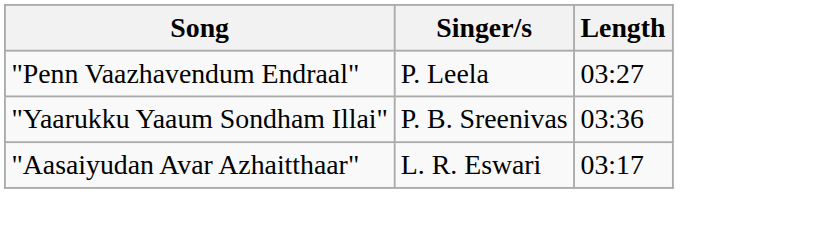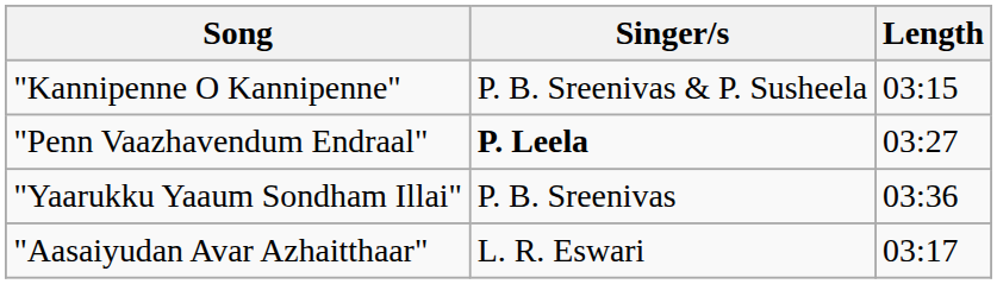 <table class="wikitable" style="font-size:95%;">
 <tr>
 <th>Song</th>
 <th>Singer/s</th>
 <th>Length</th>
 </tr>
 <tr>
+<td>"Kannipenne O Kannipenne"</td>
+<td>P. B. Sreenivas & P. Susheela</td>
+<td>03:15</td>
+</tr>
+<tr>
 <td>"Penn Vaazhavendum Endraal"</td>
-<td>P. Leela</td>
+<td><strong>P. Leela</strong></td>
 <td>03:27</td>
 </tr>
 <tr>
 <td>"Yaarukku Yaaum Sondham Illai"</td>
 <td>P. B. Sreenivas</td>
 <td>03:36</td>
 </tr>
 <tr>
 <td>"Aasaiyudan Avar Azhaitthaar"</td>
 <td>L. R. Eswari</td>
 <td>03:17</td>
 </tr>
 </table>
